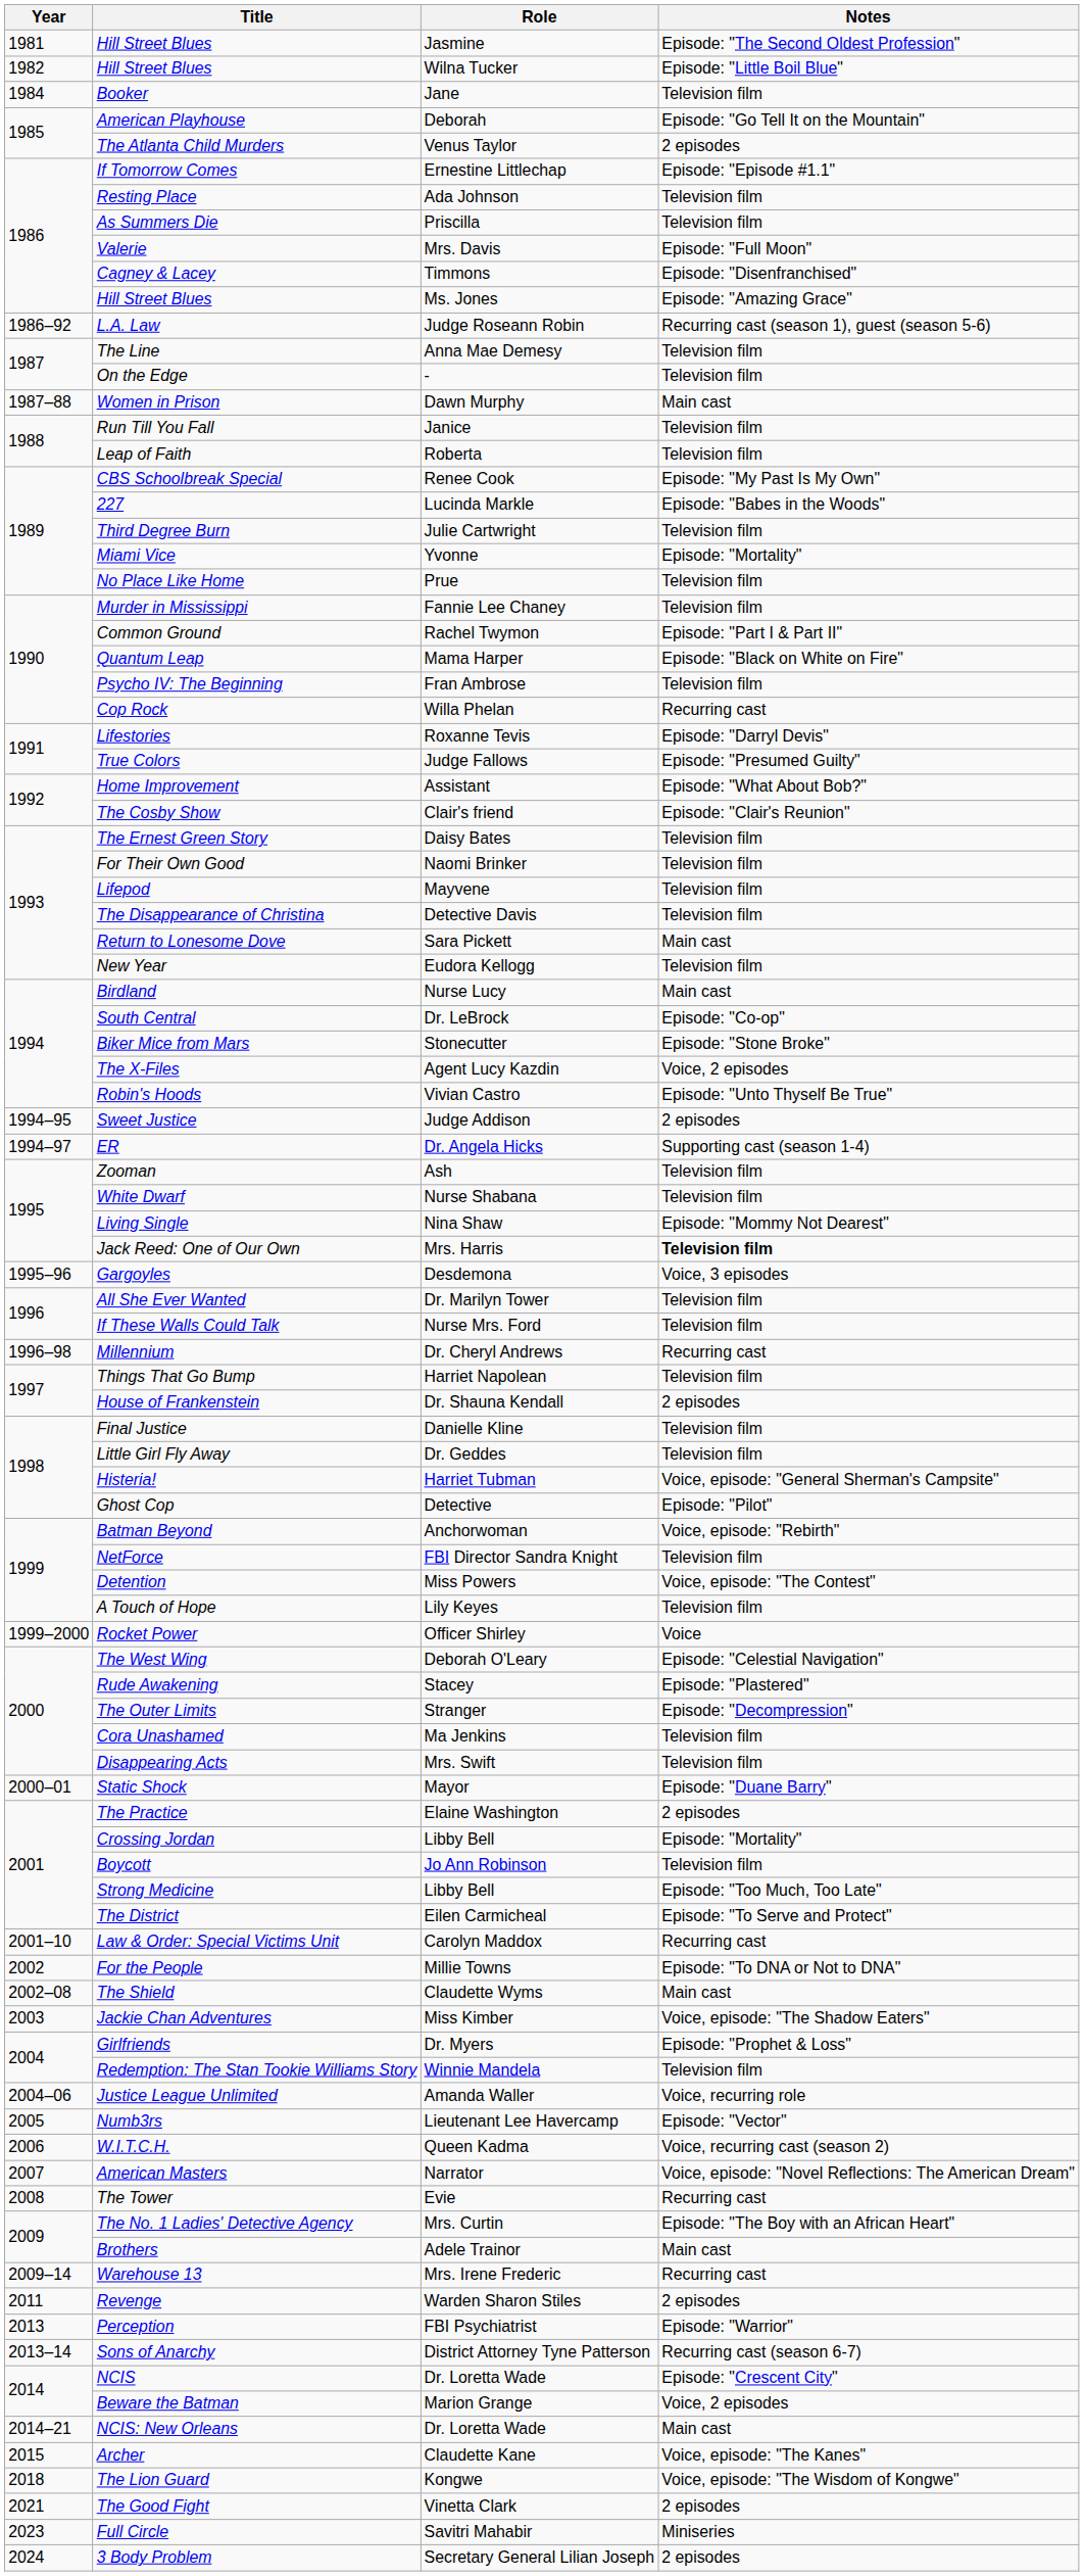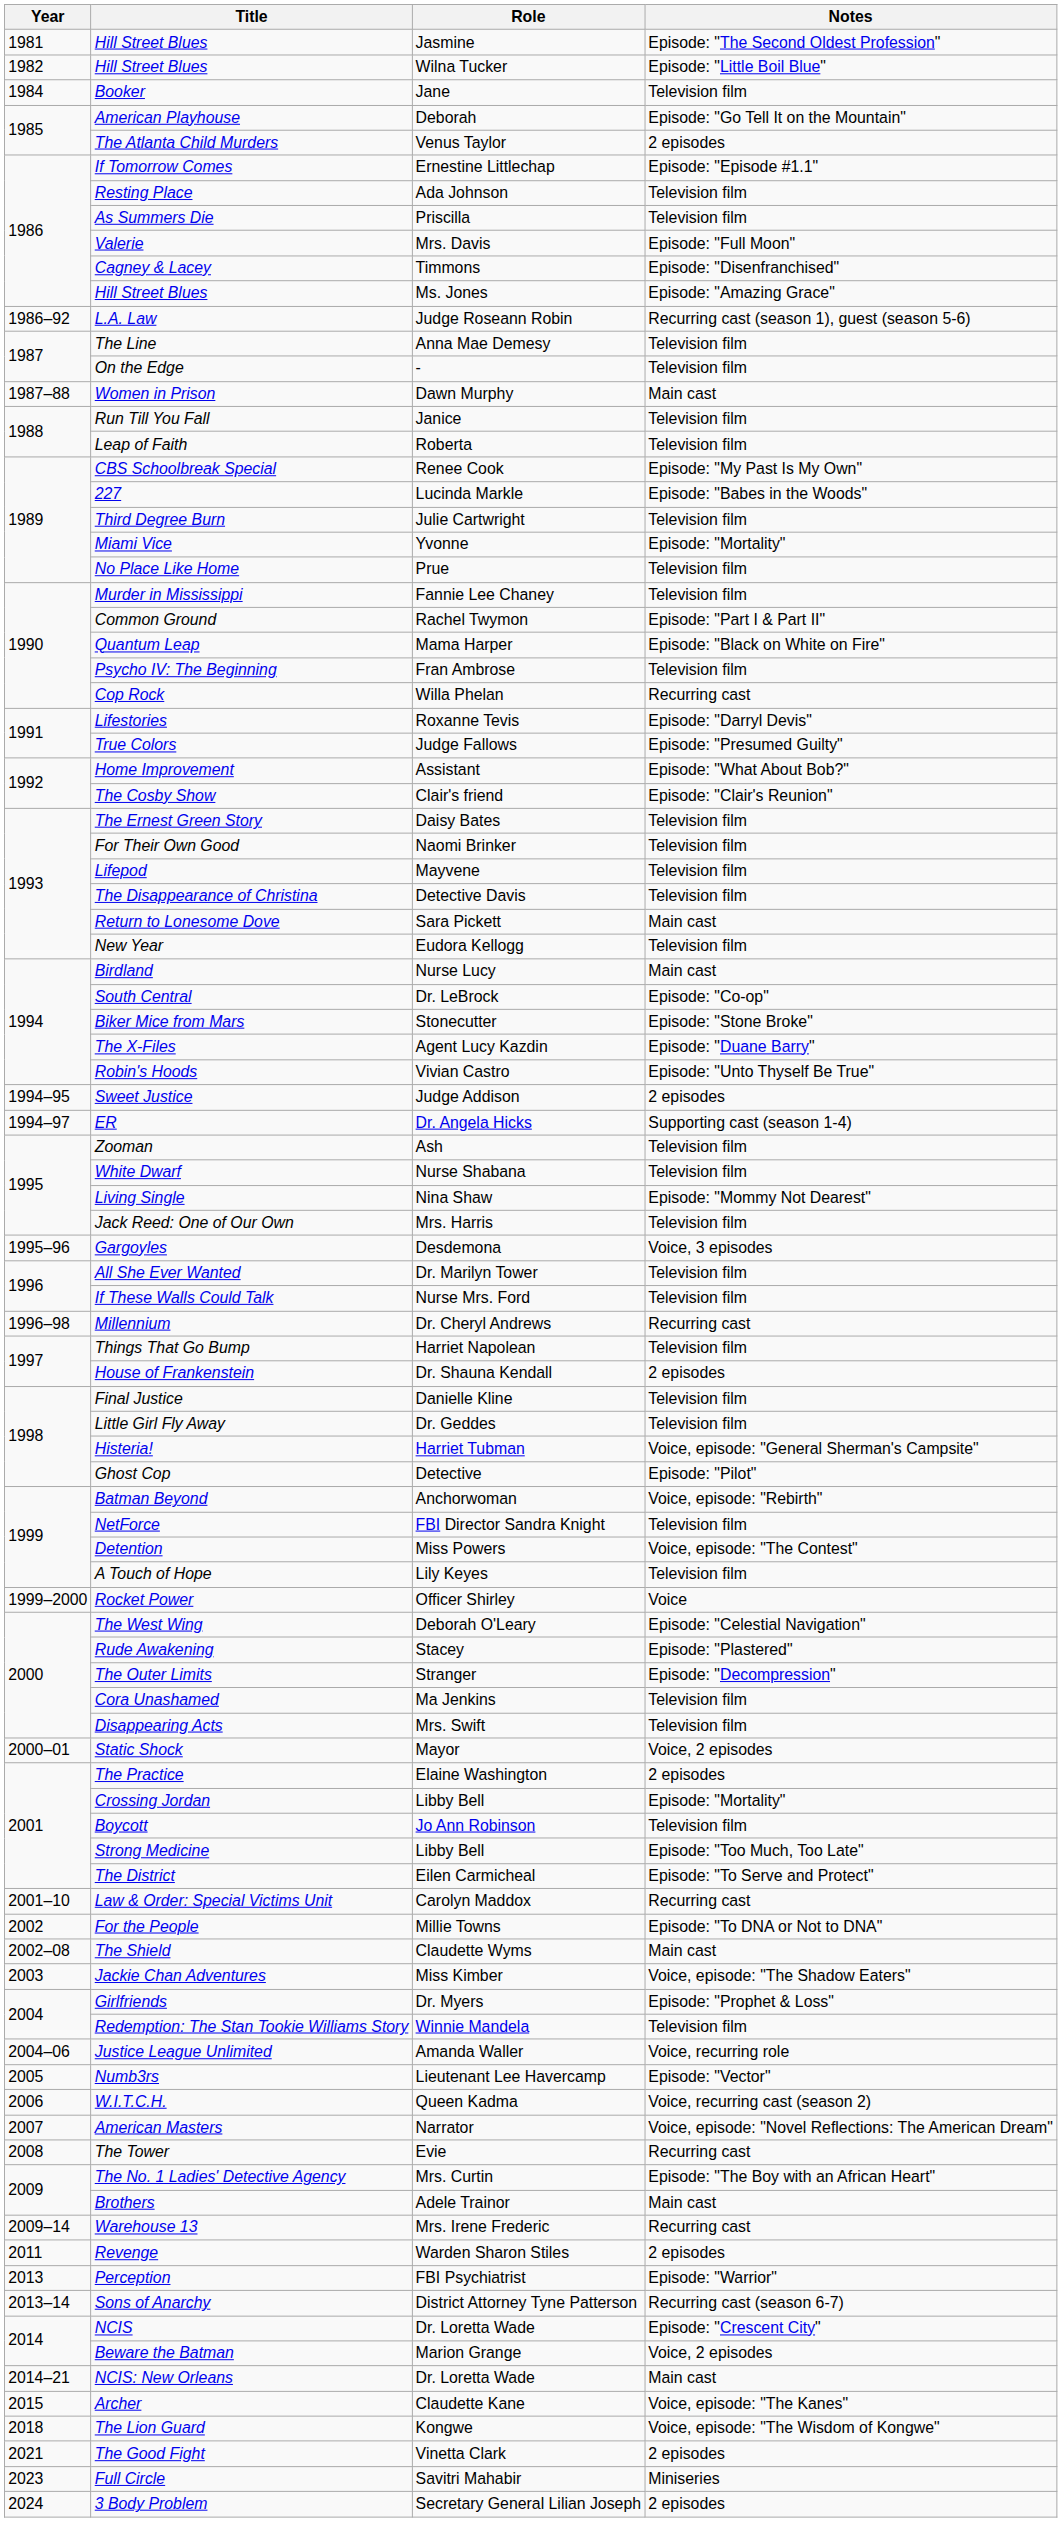 <table class="wikitable sortable">
 <tr>
 <th>Year</th>
 <th>Title</th>
 <th>Role</th>
 <th class="unsortable">Notes</th>
 </tr>
 <tr>
 <td>1981</td>
 <td><em><a href='#'>Hill Street Blues</a></em></td>
 <td>Jasmine</td>
 <td>Episode: "<a href='#'>The Second Oldest Profession</a>"</td>
 </tr>
 <tr>
 <td>1982</td>
 <td><em><a href='#'>Hill Street Blues</a></em></td>
 <td>Wilna Tucker</td>
 <td>Episode: "<a href='#'>Little Boil Blue</a>"</td>
 </tr>
 <tr>
 <td>1984</td>
 <td><em><a href='#'>Booker</a></em></td>
 <td>Jane</td>
 <td>Television film</td>
 </tr>
 <tr>
 <td rowspan=2>1985</td>
 <td><em><a href='#'>American Playhouse</a></em></td>
 <td>Deborah</td>
 <td>Episode: "Go Tell It on the Mountain"</td>
 </tr>
 <tr>
 <td><em><a href='#'>The Atlanta Child Murders</a></em></td>
 <td>Venus Taylor</td>
 <td>2 episodes</td>
 </tr>
 <tr>
 <td rowspan=6>1986</td>
 <td><em><a href='#'>If Tomorrow Comes</a></em></td>
 <td>Ernestine Littlechap</td>
 <td>Episode: "Episode #1.1"</td>
 </tr>
 <tr>
 <td><em><a href='#'>Resting Place</a></em></td>
 <td>Ada Johnson</td>
 <td>Television film</td>
 </tr>
 <tr>
 <td><em><a href='#'>As Summers Die</a></em></td>
 <td>Priscilla</td>
 <td>Television film</td>
 </tr>
 <tr>
 <td><em><a href='#'>Valerie</a></em></td>
 <td>Mrs. Davis</td>
 <td>Episode: "Full Moon"</td>
 </tr>
 <tr>
 <td><em><a href='#'>Cagney & Lacey</a></em></td>
 <td>Timmons</td>
 <td>Episode: "Disenfranchised"</td>
 </tr>
 <tr>
 <td><em><a href='#'>Hill Street Blues</a></em></td>
 <td>Ms. Jones</td>
 <td>Episode: "Amazing Grace"</td>
 </tr>
 <tr>
 <td>1986–92</td>
 <td><em><a href='#'>L.A. Law</a></em></td>
 <td>Judge Roseann Robin</td>
 <td>Recurring cast (season 1), guest (season 5-6)</td>
 </tr>
 <tr>
 <td rowspan=2>1987</td>
 <td><em>The Line</em></td>
 <td>Anna Mae Demesy</td>
 <td>Television film</td>
 </tr>
 <tr>
 <td><em>On the Edge</em></td>
 <td>-</td>
 <td>Television film</td>
 </tr>
 <tr>
 <td>1987–88</td>
 <td><em><a href='#'>Women in Prison</a></em></td>
 <td>Dawn Murphy</td>
 <td>Main cast</td>
 </tr>
 <tr>
 <td rowspan=2>1988</td>
 <td><em>Run Till You Fall</em></td>
 <td>Janice</td>
 <td>Television film</td>
 </tr>
 <tr>
 <td><em>Leap of Faith</em></td>
 <td>Roberta</td>
 <td>Television film</td>
 </tr>
 <tr>
 <td rowspan=5>1989</td>
 <td><em><a href='#'>CBS Schoolbreak Special</a></em></td>
 <td>Renee Cook</td>
 <td>Episode: "My Past Is My Own"</td>
 </tr>
 <tr>
 <td><em><a href='#'>227</a></em></td>
 <td>Lucinda Markle</td>
 <td>Episode: "Babes in the Woods"</td>
 </tr>
 <tr>
 <td><em><a href='#'>Third Degree Burn</a></em></td>
 <td>Julie Cartwright</td>
 <td>Television film</td>
 </tr>
 <tr>
 <td><em><a href='#'>Miami Vice</a></em></td>
 <td>Yvonne</td>
 <td>Episode: "Mortality"</td>
 </tr>
 <tr>
 <td><em><a href='#'>No Place Like Home</a></em></td>
 <td>Prue</td>
 <td>Television film</td>
 </tr>
 <tr>
 <td rowspan=5>1990</td>
 <td><em><a href='#'>Murder in Mississippi</a></em></td>
 <td>Fannie Lee Chaney</td>
 <td>Television film</td>
 </tr>
 <tr>
 <td><em>Common Ground</em></td>
 <td>Rachel Twymon</td>
 <td>Episode: "Part I & Part II"</td>
 </tr>
 <tr>
 <td><em><a href='#'>Quantum Leap</a></em></td>
 <td>Mama Harper</td>
 <td>Episode: "Black on White on Fire"</td>
 </tr>
 <tr>
 <td><em><a href='#'>Psycho IV: The Beginning</a></em></td>
 <td>Fran Ambrose</td>
 <td>Television film</td>
 </tr>
 <tr>
 <td><em><a href='#'>Cop Rock</a></em></td>
 <td>Willa Phelan</td>
 <td>Recurring cast</td>
 </tr>
 <tr>
 <td rowspan=2>1991</td>
 <td><em><a href='#'>Lifestories</a></em></td>
 <td>Roxanne Tevis</td>
 <td>Episode: "Darryl Devis"</td>
 </tr>
 <tr>
 <td><em><a href='#'>True Colors</a></em></td>
 <td>Judge Fallows</td>
 <td>Episode: "Presumed Guilty"</td>
 </tr>
 <tr>
 <td rowspan=2>1992</td>
 <td><em><a href='#'>Home Improvement</a></em></td>
 <td>Assistant</td>
 <td>Episode: "What About Bob?"</td>
 </tr>
 <tr>
 <td><em><a href='#'>The Cosby Show</a></em></td>
 <td>Clair's friend</td>
 <td>Episode: "Clair's Reunion"</td>
 </tr>
 <tr>
 <td rowspan="6">1993</td>
 <td><em><a href='#'>The Ernest Green Story</a></em></td>
 <td>Daisy Bates</td>
 <td>Television film</td>
 </tr>
 <tr>
 <td><em>For Their Own Good</em></td>
 <td>Naomi Brinker</td>
 <td>Television film</td>
 </tr>
 <tr>
 <td><em><a href='#'>Lifepod</a></em></td>
 <td>Mayvene</td>
 <td>Television film</td>
 </tr>
 <tr>
 <td><em><a href='#'>The Disappearance of Christina</a></em></td>
 <td>Detective Davis</td>
 <td>Television film</td>
 </tr>
 <tr>
 <td><em><a href='#'>Return to Lonesome Dove</a></em></td>
 <td>Sara Pickett</td>
 <td>Main cast</td>
 </tr>
 <tr>
 <td><em>New Year</em></td>
 <td>Eudora Kellogg</td>
 <td>Television film</td>
 </tr>
 <tr>
 <td rowspan="5">1994</td>
 <td><em><a href='#'>Birdland</a></em></td>
 <td>Nurse Lucy</td>
 <td>Main cast</td>
 </tr>
 <tr>
 <td><em><a href='#'>South Central</a></em></td>
 <td>Dr. LeBrock</td>
 <td>Episode: "Co-op"</td>
 </tr>
 <tr>
 <td><em><a href='#'>Biker Mice from Mars</a></em></td>
 <td>Stonecutter</td>
 <td>Episode: "Stone Broke"</td>
 </tr>
 <tr>
 <td><em><a href='#'>The X-Files</a></em></td>
 <td>Agent Lucy Kazdin</td>
-<td>Voice, 2 episodes</td>
+<td>Episode: "<a href='#'>Duane Barry</a>"</td>
 </tr>
 <tr>
 <td><em><a href='#'>Robin's Hoods</a></em></td>
 <td>Vivian Castro</td>
 <td>Episode: "Unto Thyself Be True"</td>
 </tr>
 <tr>
 <td>1994–95</td>
 <td><em><a href='#'>Sweet Justice</a></em></td>
 <td>Judge Addison</td>
 <td>2 episodes</td>
 </tr>
 <tr>
 <td>1994–97</td>
 <td><em><a href='#'>ER</a></em></td>
 <td><a href='#'>Dr. Angela Hicks</a></td>
 <td>Supporting cast (season 1-4)</td>
 </tr>
 <tr>
 <td rowspan=4>1995</td>
 <td><em>Zooman</em></td>
 <td>Ash</td>
 <td>Television film</td>
 </tr>
 <tr>
 <td><em><a href='#'>White Dwarf</a></em></td>
 <td>Nurse Shabana</td>
 <td>Television film</td>
 </tr>
 <tr>
 <td><em><a href='#'>Living Single</a></em></td>
 <td>Nina Shaw</td>
 <td>Episode: "Mommy Not Dearest"</td>
 </tr>
 <tr>
 <td><em>Jack Reed: One of Our Own</em></td>
 <td>Mrs. Harris</td>
-<td><strong>Television film</strong></td>
+<td>Television film</td>
 </tr>
 <tr>
 <td>1995–96</td>
 <td><em><a href='#'>Gargoyles</a></em></td>
 <td>Desdemona</td>
 <td>Voice, 3 episodes</td>
 </tr>
 <tr>
 <td rowspan=2>1996</td>
 <td><em><a href='#'>All She Ever Wanted</a></em></td>
 <td>Dr. Marilyn Tower</td>
 <td>Television film</td>
 </tr>
 <tr>
 <td><em><a href='#'>If These Walls Could Talk</a></em></td>
 <td>Nurse Mrs. Ford</td>
 <td>Television film</td>
 </tr>
 <tr>
 <td>1996–98</td>
 <td><em><a href='#'>Millennium</a></em></td>
 <td>Dr. Cheryl Andrews</td>
 <td>Recurring cast</td>
 </tr>
 <tr>
 <td rowspan=2>1997</td>
 <td><em>Things That Go Bump</em></td>
 <td>Harriet Napolean</td>
 <td>Television film</td>
 </tr>
 <tr>
 <td><em><a href='#'>House of Frankenstein</a></em></td>
 <td>Dr. Shauna Kendall</td>
 <td>2 episodes</td>
 </tr>
 <tr>
 <td rowspan="4">1998</td>
 <td><em>Final Justice</em></td>
 <td>Danielle Kline</td>
 <td>Television film</td>
 </tr>
 <tr>
 <td><em>Little Girl Fly Away</em></td>
 <td>Dr. Geddes</td>
 <td>Television film</td>
 </tr>
 <tr>
 <td><em><a href='#'>Histeria!</a></em></td>
 <td><a href='#'>Harriet Tubman</a></td>
 <td>Voice, episode: "General Sherman's Campsite"</td>
 </tr>
 <tr>
 <td><em>Ghost Cop</em></td>
 <td>Detective</td>
 <td>Episode: "Pilot"</td>
 </tr>
 <tr>
 <td rowspan="4">1999</td>
 <td><em><a href='#'>Batman Beyond</a></em></td>
 <td>Anchorwoman</td>
 <td>Voice, episode: "Rebirth"</td>
 </tr>
 <tr>
 <td><em><a href='#'>NetForce</a></em></td>
 <td><a href='#'>FBI</a> Director Sandra Knight</td>
 <td>Television film</td>
 </tr>
 <tr>
 <td><em><a href='#'>Detention</a></em></td>
 <td>Miss Powers</td>
 <td>Voice, episode: "The Contest"</td>
 </tr>
 <tr>
 <td><em>A Touch of Hope</em></td>
 <td>Lily Keyes</td>
 <td>Television film</td>
 </tr>
 <tr>
 <td>1999–2000</td>
 <td><em><a href='#'>Rocket Power</a></em></td>
 <td>Officer Shirley</td>
 <td>Voice</td>
 </tr>
 <tr>
 <td rowspan="5">2000</td>
 <td><em><a href='#'>The West Wing</a></em></td>
 <td>Deborah O'Leary</td>
 <td>Episode: "Celestial Navigation"</td>
 </tr>
 <tr>
 <td><em><a href='#'>Rude Awakening</a></em></td>
 <td>Stacey</td>
 <td>Episode: "Plastered"</td>
 </tr>
 <tr>
 <td><em><a href='#'>The Outer Limits</a></em></td>
 <td>Stranger</td>
 <td>Episode: "<a href='#'>Decompression</a>"</td>
 </tr>
 <tr>
 <td><em><a href='#'>Cora Unashamed</a></em></td>
 <td>Ma Jenkins</td>
 <td>Television film</td>
 </tr>
 <tr>
 <td><em><a href='#'>Disappearing Acts</a></em></td>
 <td>Mrs. Swift</td>
 <td>Television film</td>
 </tr>
 <tr>
 <td>2000–01</td>
 <td><em><a href='#'>Static Shock</a></em></td>
 <td>Mayor</td>
-<td>Episode: "<a href='#'>Duane Barry</a>"</td>
+<td>Voice, 2 episodes</td>
 </tr>
 <tr>
 <td rowspan="5">2001</td>
 <td><em><a href='#'>The Practice</a></em></td>
 <td>Elaine Washington</td>
 <td>2 episodes</td>
 </tr>
 <tr>
 <td><em><a href='#'>Crossing Jordan</a></em></td>
 <td>Libby Bell</td>
 <td>Episode: "Mortality"</td>
 </tr>
 <tr>
 <td><em><a href='#'>Boycott</a></em></td>
 <td><a href='#'>Jo Ann Robinson</a></td>
 <td>Television film</td>
 </tr>
 <tr>
 <td><em><a href='#'>Strong Medicine</a></em></td>
 <td>Libby Bell</td>
 <td>Episode: "Too Much, Too Late"</td>
 </tr>
 <tr>
 <td><em><a href='#'>The District</a></em></td>
 <td>Eilen Carmicheal</td>
 <td>Episode: "To Serve and Protect"</td>
 </tr>
 <tr>
 <td>2001–10</td>
 <td><em><a href='#'>Law & Order: Special Victims Unit</a></em></td>
 <td>Carolyn Maddox</td>
 <td>Recurring cast</td>
 </tr>
 <tr>
 <td>2002</td>
 <td><em><a href='#'>For the People</a></em></td>
 <td>Millie Towns</td>
 <td>Episode: "To DNA or Not to DNA"</td>
 </tr>
 <tr>
 <td>2002–08</td>
 <td><em><a href='#'>The Shield</a></em></td>
 <td>Claudette Wyms</td>
 <td>Main cast</td>
 </tr>
 <tr>
 <td>2003</td>
 <td><em><a href='#'>Jackie Chan Adventures</a></em></td>
 <td>Miss Kimber</td>
 <td>Voice, episode: "The Shadow Eaters"</td>
 </tr>
 <tr>
 <td rowspan=2>2004</td>
 <td><em><a href='#'>Girlfriends</a></em></td>
 <td>Dr. Myers</td>
 <td>Episode: "Prophet & Loss"</td>
 </tr>
 <tr>
 <td><em><a href='#'>Redemption: The Stan Tookie Williams Story</a></em></td>
 <td><a href='#'>Winnie Mandela</a></td>
 <td>Television film</td>
 </tr>
 <tr>
 <td>2004–06</td>
 <td><em><a href='#'>Justice League Unlimited</a></em></td>
 <td>Amanda Waller</td>
 <td>Voice, recurring role</td>
 </tr>
 <tr>
 <td>2005</td>
 <td><em><a href='#'>Numb3rs</a></em></td>
 <td>Lieutenant Lee Havercamp</td>
 <td>Episode: "Vector"</td>
 </tr>
 <tr>
 <td>2006</td>
 <td><em><a href='#'>W.I.T.C.H.</a></em></td>
 <td>Queen Kadma</td>
 <td>Voice, recurring cast (season 2)</td>
 </tr>
 <tr>
 <td>2007</td>
 <td><em><a href='#'>American Masters</a></em></td>
 <td>Narrator</td>
 <td>Voice, episode: "Novel Reflections: The American Dream"</td>
 </tr>
 <tr>
 <td>2008</td>
 <td><em>The Tower</em></td>
 <td>Evie</td>
 <td>Recurring cast</td>
 </tr>
 <tr>
 <td rowspan="2">2009</td>
 <td><em><a href='#'>The No. 1 Ladies' Detective Agency</a></em></td>
 <td>Mrs. Curtin</td>
 <td>Episode: "The Boy with an African Heart"</td>
 </tr>
 <tr>
 <td><em><a href='#'>Brothers</a></em></td>
 <td>Adele Trainor</td>
 <td>Main cast</td>
 </tr>
 <tr>
 <td>2009–14</td>
 <td><em><a href='#'>Warehouse 13</a></em></td>
 <td>Mrs. Irene Frederic</td>
 <td>Recurring cast</td>
 </tr>
 <tr>
 <td>2011</td>
 <td><em><a href='#'>Revenge</a></em></td>
 <td>Warden Sharon Stiles</td>
 <td>2 episodes</td>
 </tr>
 <tr>
 <td>2013</td>
 <td><em><a href='#'>Perception</a></em></td>
 <td>FBI Psychiatrist</td>
 <td>Episode: "Warrior"</td>
 </tr>
 <tr>
 <td>2013–14</td>
 <td><em><a href='#'>Sons of Anarchy</a></em></td>
 <td>District Attorney Tyne Patterson</td>
 <td>Recurring cast (season 6-7)</td>
 </tr>
 <tr>
 <td rowspan="2">2014</td>
 <td><em><a href='#'>NCIS</a></em></td>
 <td>Dr. Loretta Wade</td>
 <td>Episode: "<a href='#'>Crescent City</a>"</td>
 </tr>
 <tr>
 <td><em><a href='#'>Beware the Batman</a></em></td>
 <td>Marion Grange</td>
 <td>Voice, 2 episodes</td>
 </tr>
 <tr>
 <td>2014–21</td>
 <td><em><a href='#'>NCIS: New Orleans</a></em></td>
 <td>Dr. Loretta Wade</td>
 <td>Main cast</td>
 </tr>
 <tr>
 <td>2015</td>
 <td><em><a href='#'>Archer</a></em></td>
 <td>Claudette Kane</td>
 <td>Voice, episode: "The Kanes"</td>
 </tr>
 <tr>
 <td>2018</td>
 <td><em><a href='#'>The Lion Guard</a></em></td>
 <td>Kongwe</td>
 <td>Voice, episode: "The Wisdom of Kongwe"</td>
 </tr>
 <tr>
 <td>2021</td>
 <td><em><a href='#'>The Good Fight</a></em></td>
 <td>Vinetta Clark</td>
 <td>2 episodes</td>
 </tr>
 <tr>
 <td>2023</td>
 <td><em><a href='#'>Full Circle</a></em></td>
 <td>Savitri Mahabir</td>
 <td>Miniseries</td>
 </tr>
 <tr>
 <td>2024</td>
 <td><a href='#'><em>3 Body Problem</em></a></td>
 <td>Secretary General Lilian Joseph</td>
 <td>2 episodes</td>
 </tr>
 </table>
